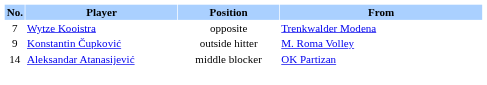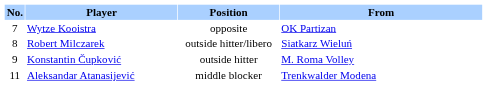 <table border="0" cellspacing="1" cellpadding="2">
 <tr bgcolor=#AAD0FF>
 <th width=4%>No.</th>
 <th width=30%>Player</th>
 <th width=20%>Position</th>
 <th width=40%>From</th>
 </tr>
 <tr>
 <td align=center>7</td>
 <td> <a href='#'>Wytze Kooistra</a></td>
 <td align=center>opposite</td>
-<td><a href='#'>Trenkwalder Modena</a></td>
+<td><a href='#'>OK Partizan</a></td>
+</tr>
+<tr>
+<td align=center>8</td>
+<td> <a href='#'>Robert Milczarek</a></td>
+<td align=center>outside hitter/libero</td>
+<td><a href='#'>Siatkarz Wieluń</a></td>
 </tr>
 <tr>
 <td align=center>9</td>
 <td> <a href='#'>Konstantin Čupković</a></td>
 <td align=center>outside hitter</td>
 <td><a href='#'>M. Roma Volley</a></td>
 </tr>
 <tr>
-<td align=center>14</td>
+<td align=center>11</td>
 <td> <a href='#'>Aleksandar Atanasijević</a></td>
 <td align=center>middle blocker</td>
-<td><a href='#'>OK Partizan</a></td>
+<td><a href='#'>Trenkwalder Modena</a></td>
 </tr>
 <tr>
 </tr>
 </table>
